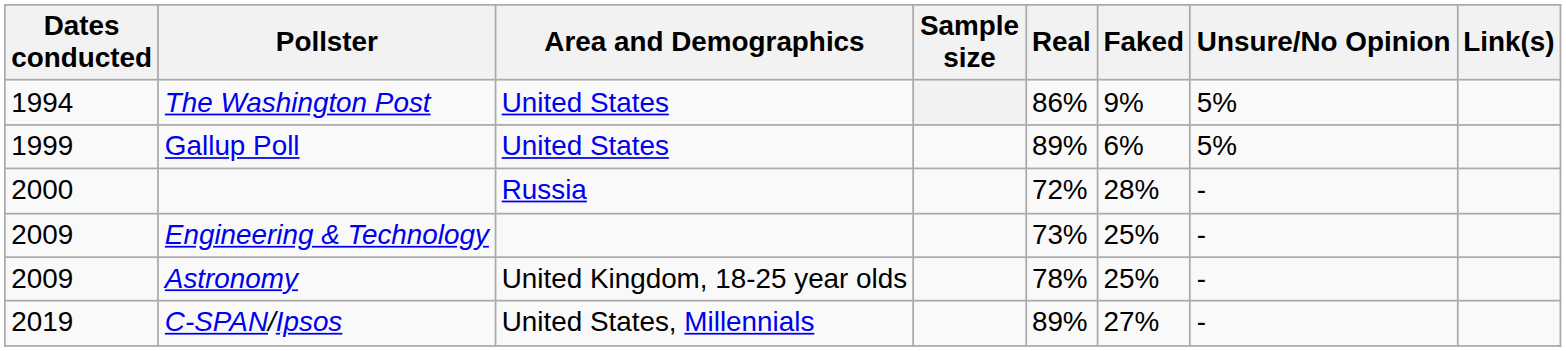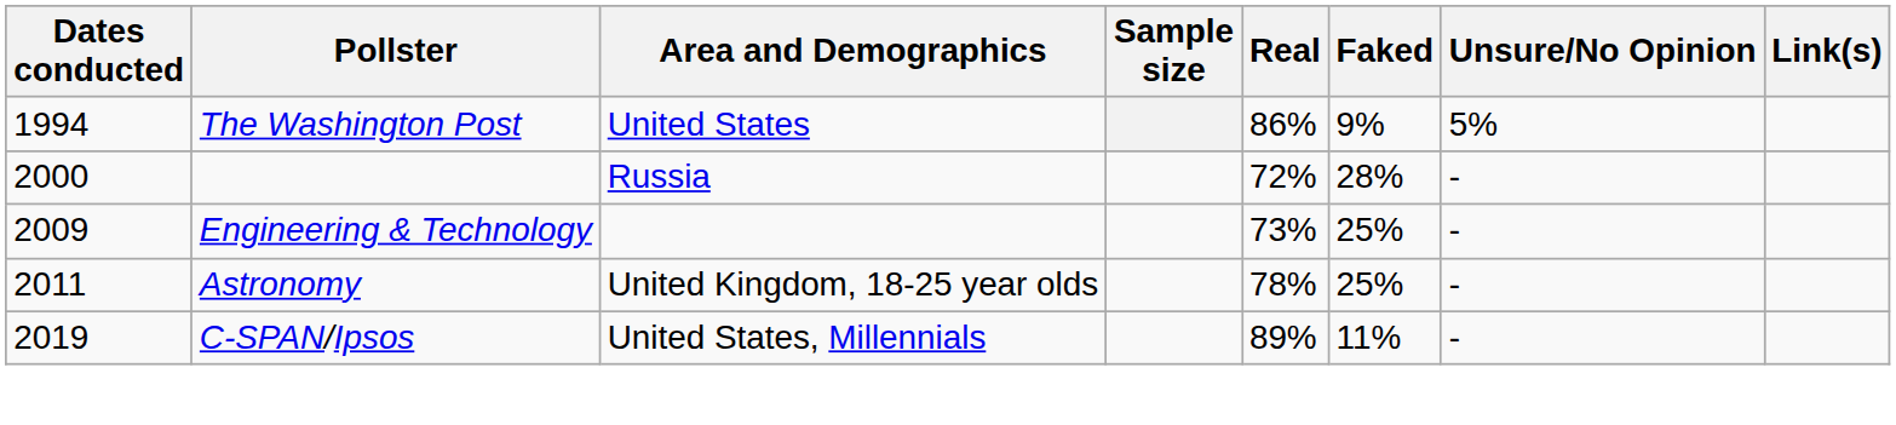 <table class="wikitable">
 <tr>
 <th>Dates<br>conducted</th>
 <th>Pollster</th>
 <th>Area and Demographics</th>
 <th>Sample<br>size</th>
 <th>Real</th>
 <th>Faked</th>
 <th>Unsure/No Opinion</th>
 <th>Link(s)</th>
 </tr>
 <tr>
 <td>1994</td>
 <td><em><a href='#'>The Washington Post</a></em></td>
 <td><a href='#'>United States</a></td>
 <th></th>
 <td>86%</td>
 <td>9%</td>
-<td>5%</td>
-<td></td>
-</tr>
-<tr>
-<td>1999</td>
-<td><a href='#'>Gallup Poll</a></td>
-<td><a href='#'>United States</a></td>
-<td></td>
-<td>89%</td>
-<td>6%</td>
 <td>5%</td>
 <td></td>
 </tr>
 <tr>
 <td>2000</td>
 <td></td>
 <td><a href='#'>Russia</a></td>
 <td></td>
 <td>72%</td>
 <td>28%</td>
 <td>-</td>
 <td></td>
 </tr>
 <tr>
 <td>2009</td>
 <td><em><a href='#'>Engineering & Technology</a></em></td>
 <td></td>
 <td></td>
 <td>73%</td>
 <td>25%</td>
 <td>-</td>
 <td></td>
 </tr>
 <tr>
-<td>2009</td>
+<td>2011</td>
 <td><em><a href='#'>Astronomy</a></em></td>
 <td>United Kingdom, 18-25 year olds</td>
 <td></td>
 <td>78%</td>
 <td>25%</td>
 <td>-</td>
 <td></td>
 </tr>
 <tr>
 <td>2019</td>
 <td><em><a href='#'>C-SPAN</a>/<a href='#'>Ipsos</a></em></td>
 <td>United States, <a href='#'>Millennials</a></td>
 <td></td>
 <td>89%</td>
-<td>27%</td>
+<td>11%</td>
 <td>-</td>
 <td></td>
 </tr>
 </table>
